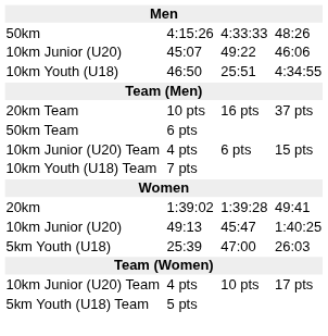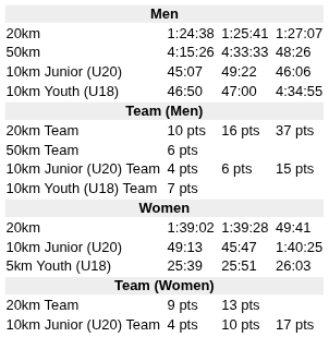 <table>
 <tr>
 <td colspan=7 bgcolor=#eeeeee style=text-align:center;><strong>Men</strong></td>
+</tr>
+<tr>
+<td>20km</td>
+<td></td>
+<td>1:24:38</td>
+<td></td>
+<td>1:25:41</td>
+<td></td>
+<td>1:27:07</td>
 </tr>
 <tr>
 <td>50km</td>
 <td></td>
 <td>4:15:26</td>
 <td></td>
 <td>4:33:33</td>
 <td></td>
 <td>48:26</td>
 </tr>
 <tr>
 <td>10km Junior (U20)</td>
 <td></td>
 <td>45:07</td>
 <td></td>
 <td>49:22</td>
 <td></td>
 <td>46:06</td>
 </tr>
 <tr>
 <td>10km Youth (U18)</td>
 <td></td>
 <td>46:50</td>
 <td></td>
-<td>25:51</td>
+<td>47:00</td>
 <td></td>
 <td>4:34:55</td>
 </tr>
 <tr>
 <td colspan=7 bgcolor=#eeeeee style=text-align:center;><strong>Team (Men)</strong></td>
 </tr>
 <tr>
 <td>20km Team</td>
 <td></td>
 <td>10 pts</td>
 <td></td>
 <td>16 pts</td>
 <td></td>
 <td>37 pts</td>
 </tr>
 <tr>
 <td>50km Team</td>
 <td></td>
 <td>6 pts</td>
 <td></td>
 <td></td>
 <td></td>
 <td></td>
 </tr>
 <tr>
 <td>10km Junior (U20) Team</td>
 <td></td>
 <td>4 pts</td>
 <td></td>
 <td>6 pts</td>
 <td></td>
 <td>15 pts</td>
 </tr>
 <tr>
 <td>10km Youth (U18) Team</td>
 <td></td>
 <td>7 pts</td>
 <td></td>
 <td></td>
 <td></td>
 <td></td>
 </tr>
 <tr>
 <td colspan=7 bgcolor=#eeeeee style=text-align:center;><strong>Women</strong></td>
 </tr>
 <tr>
 <td>20km</td>
 <td></td>
 <td>1:39:02</td>
 <td></td>
 <td>1:39:28</td>
 <td></td>
 <td>49:41</td>
 </tr>
 <tr>
 <td>10km Junior (U20)</td>
 <td></td>
 <td>49:13</td>
 <td></td>
 <td>45:47</td>
 <td></td>
 <td>1:40:25</td>
 </tr>
 <tr>
 <td>5km Youth (U18)</td>
 <td></td>
 <td>25:39</td>
 <td></td>
-<td>47:00</td>
+<td>25:51</td>
 <td></td>
 <td>26:03</td>
 </tr>
 <tr>
 <td colspan=7 bgcolor=#eeeeee style=text-align:center;><strong>Team (Women)</strong></td>
+</tr>
+<tr>
+<td>20km Team</td>
+<td></td>
+<td>9 pts</td>
+<td></td>
+<td>13 pts</td>
+<td></td>
+<td></td>
 </tr>
 <tr>
 <td>10km Junior (U20) Team</td>
 <td></td>
 <td>4 pts</td>
 <td></td>
 <td>10 pts</td>
 <td></td>
 <td>17 pts</td>
 </tr>
-<tr>
-<td>5km Youth (U18) Team</td>
-<td></td>
-<td>5 pts</td>
-<td></td>
-<td></td>
-<td></td>
-<td></td>
-</tr>
 </table>
